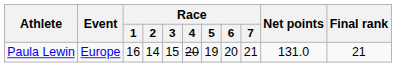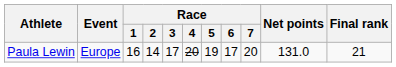 <table class="wikitable" style="font-size:90%">
 <tr>
 <th rowspan=2>Athlete</th>
 <th rowspan=2>Event</th>
 <th colspan=7>Race</th>
 <th rowspan=2>Net points</th>
 <th rowspan=2>Final rank</th>
 </tr>
 <tr style="font-size:95%">
 <th>1</th>
 <th>2</th>
 <th>3</th>
 <th>4</th>
 <th>5</th>
 <th>6</th>
 <th>7</th>
 </tr>
 <tr align=center>
 <td align=left><a href='#'>Paula Lewin</a></td>
 <td align=left><a href='#'>Europe</a></td>
 <td>16</td>
 <td>14</td>
-<td>15</td>
+<td>17</td>
 <td><s>20</s></td>
 <td>19</td>
+<td>17</td>
 <td>20</td>
-<td>21</td>
 <td>131.0</td>
 <td>21</td>
 </tr>
 </table>
